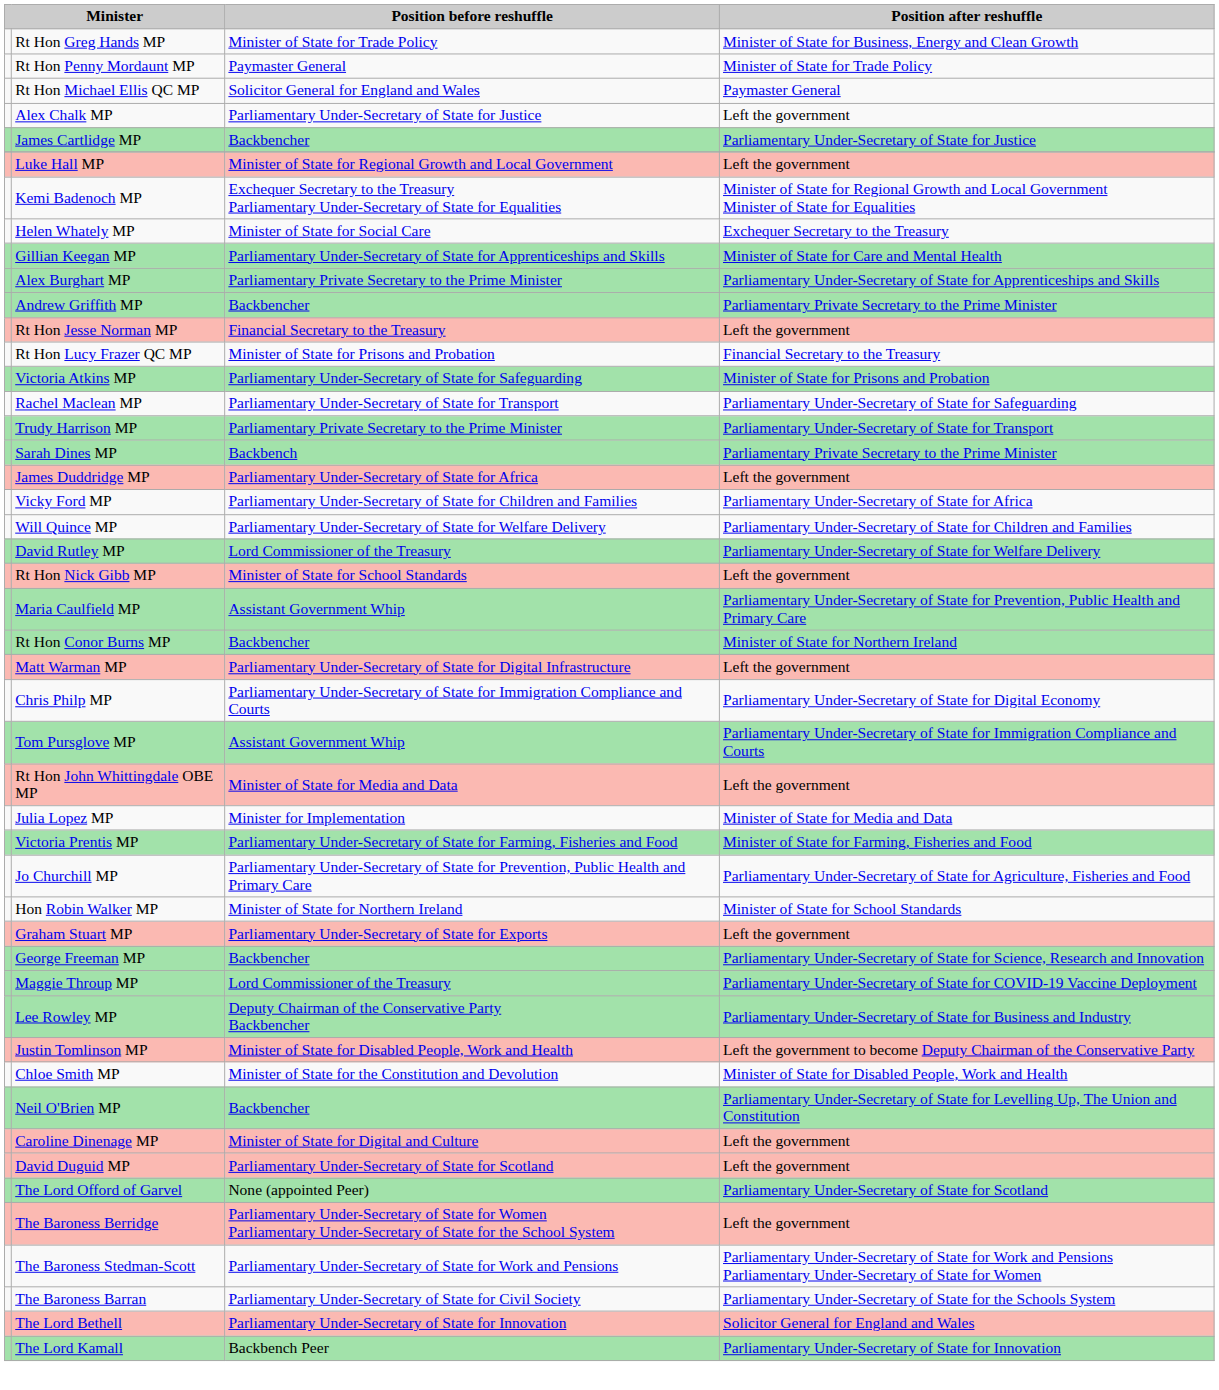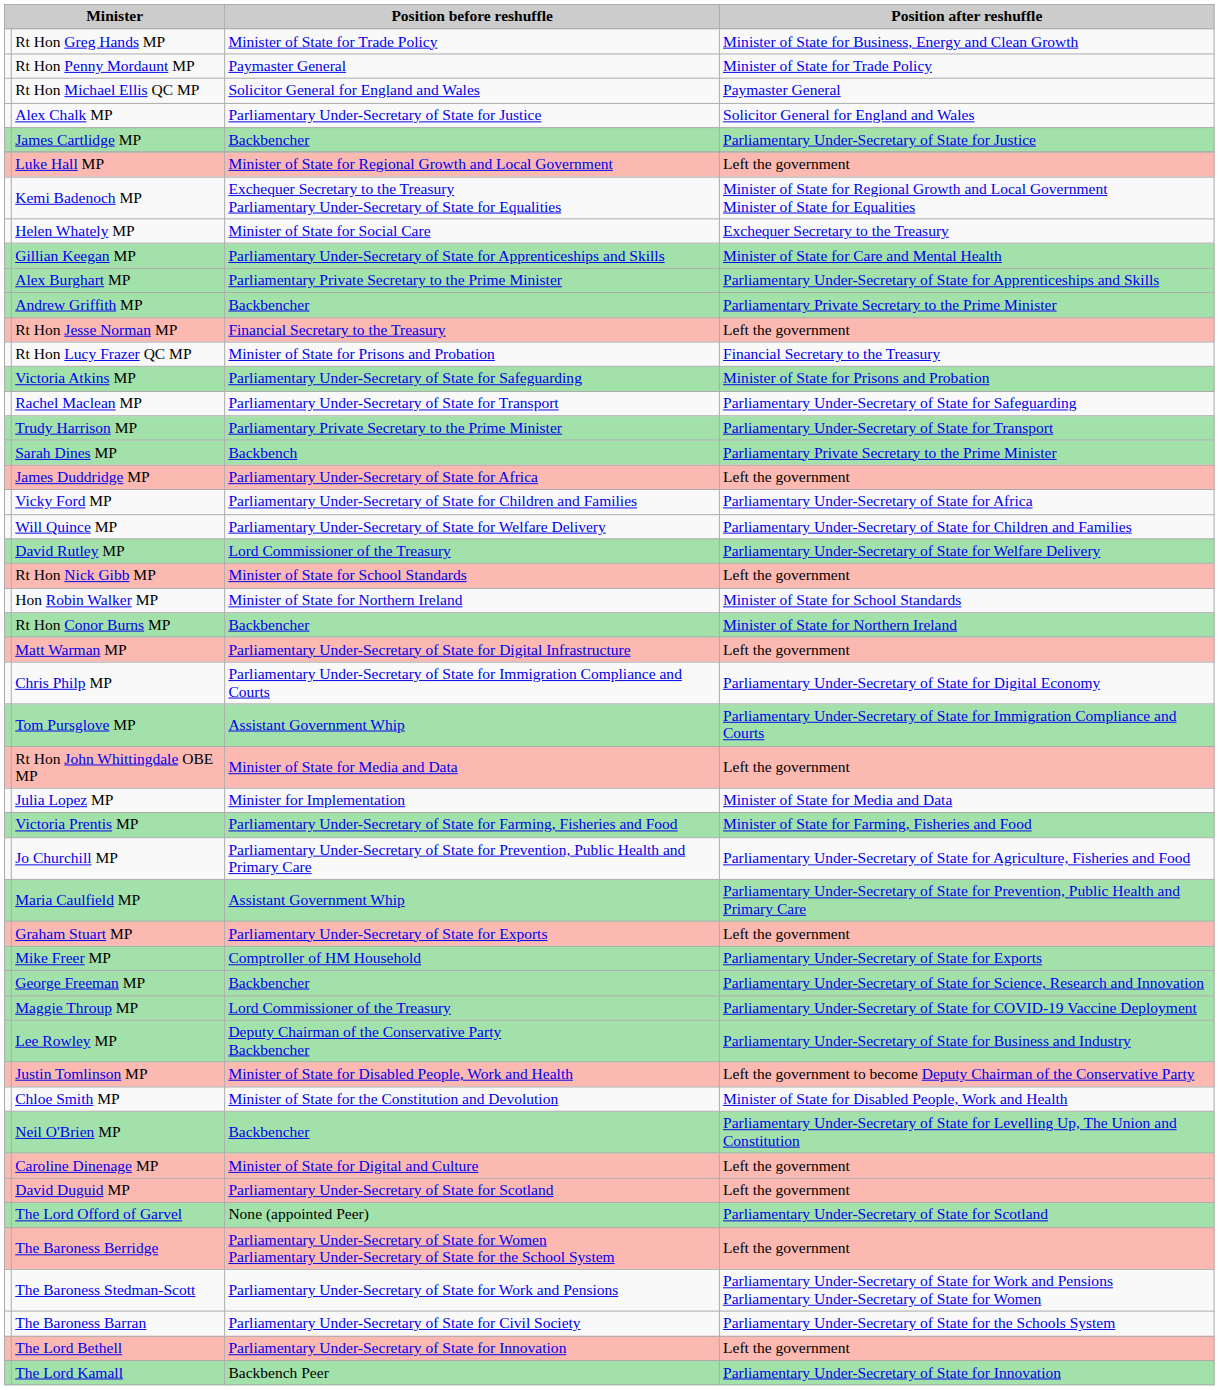 <table class="wikitable">
 <tr>
 <th colspan="2" scope="col" style="background:#ccc;">Minister</th>
 <th scope="col" style="background:#ccc;">Position before reshuffle</th>
 <th scope="col" style="background:#ccc;">Position after reshuffle</th>
 </tr>
 <tr>
 <td></td>
 <td>Rt Hon <a href='#'>Greg Hands</a> MP</td>
 <td><a href='#'>Minister of State for Trade Policy</a></td>
 <td><a href='#'>Minister of State for Business, Energy and Clean Growth</a></td>
 </tr>
 <tr>
 <td></td>
 <td>Rt Hon <a href='#'>Penny Mordaunt</a> MP</td>
 <td><a href='#'>Paymaster General</a></td>
 <td><a href='#'>Minister of State for Trade Policy</a></td>
 </tr>
 <tr>
 <td></td>
 <td>Rt Hon <a href='#'>Michael Ellis</a> QC MP</td>
 <td><a href='#'>Solicitor General for England and Wales</a></td>
 <td><a href='#'>Paymaster General</a></td>
 </tr>
 <tr>
 <td></td>
 <td><a href='#'>Alex Chalk</a> MP</td>
 <td><a href='#'>Parliamentary Under-Secretary of State for Justice</a></td>
-<td>Left the government</td>
+<td><a href='#'>Solicitor General for England and Wales</a></td>
 </tr>
 <tr style="background:#A2E2AA;" colspan="4" |>
 <td></td>
 <td><a href='#'>James Cartlidge</a> MP</td>
 <td><a href='#'>Backbencher</a></td>
 <td><a href='#'>Parliamentary Under-Secretary of State for Justice</a></td>
 </tr>
 <tr>
 </tr>
 <tr style="background:#FBB9B2;" colspan="4" |>
 <td></td>
 <td><a href='#'>Luke Hall</a> MP</td>
 <td><a href='#'>Minister of State for Regional Growth and Local Government</a></td>
 <td>Left the government</td>
 </tr>
 <tr>
 <td></td>
 <td><a href='#'>Kemi Badenoch</a> MP</td>
 <td><a href='#'>Exchequer Secretary to the Treasury</a><br><a href='#'>Parliamentary Under-Secretary of State for Equalities</a></td>
 <td><a href='#'>Minister of State for Regional Growth and Local Government</a><br><a href='#'>Minister of State for Equalities</a></td>
 </tr>
 <tr>
 <td></td>
 <td><a href='#'>Helen Whately</a> MP</td>
 <td><a href='#'>Minister of State for Social Care</a></td>
 <td><a href='#'>Exchequer Secretary to the Treasury</a></td>
 </tr>
 <tr style="background:#A2E2AA;" colspan="4" |>
 <td></td>
 <td><a href='#'>Gillian Keegan</a> MP</td>
 <td><a href='#'>Parliamentary Under-Secretary of State for Apprenticeships and Skills</a></td>
 <td><a href='#'>Minister of State for Care and Mental Health</a></td>
 </tr>
 <tr style="background:#A2E2AA;" colspan="4" |>
 <td></td>
 <td><a href='#'>Alex Burghart</a> MP</td>
 <td><a href='#'>Parliamentary Private Secretary to the Prime Minister</a></td>
 <td><a href='#'>Parliamentary Under-Secretary of State for Apprenticeships and Skills</a></td>
 </tr>
 <tr style="background:#A2E2AA;" colspan="4" |>
 <td></td>
 <td><a href='#'>Andrew Griffith</a> MP</td>
 <td><a href='#'>Backbencher</a></td>
 <td><a href='#'>Parliamentary Private Secretary to the Prime Minister</a></td>
 </tr>
 <tr style="background:#FBB9B2;" colspan="4" |>
 <td></td>
 <td>Rt Hon <a href='#'>Jesse Norman</a> MP</td>
 <td><a href='#'>Financial Secretary to the Treasury</a></td>
 <td>Left the government</td>
 </tr>
 <tr>
 <td></td>
 <td>Rt Hon <a href='#'>Lucy Frazer</a> QC MP</td>
 <td><a href='#'>Minister of State for Prisons and Probation</a></td>
 <td><a href='#'>Financial Secretary to the Treasury</a></td>
 </tr>
 <tr style="background:#A2E2AA;" colspan="4" |>
 <td></td>
 <td><a href='#'>Victoria Atkins</a> MP</td>
 <td><a href='#'>Parliamentary Under-Secretary of State for Safeguarding</a></td>
 <td><a href='#'>Minister of State for Prisons and Probation</a></td>
 </tr>
 <tr>
 <td></td>
 <td><a href='#'>Rachel Maclean</a> MP</td>
 <td><a href='#'>Parliamentary Under-Secretary of State for Transport</a></td>
 <td><a href='#'>Parliamentary Under-Secretary of State for Safeguarding</a></td>
 </tr>
 <tr style="background:#A2E2AA;" colspan="4" |>
 <td></td>
 <td><a href='#'>Trudy Harrison</a> MP</td>
 <td><a href='#'>Parliamentary Private Secretary to the Prime Minister</a></td>
 <td><a href='#'>Parliamentary Under-Secretary of State for Transport</a></td>
 </tr>
 <tr style="background:#A2E2AA;" colspan="4" |>
 <td></td>
 <td><a href='#'>Sarah Dines</a> MP</td>
 <td><a href='#'>Backbench</a></td>
 <td><a href='#'>Parliamentary Private Secretary to the Prime Minister</a></td>
 </tr>
 <tr style="background:#FBB9B2;" colspan="4" |>
 <td></td>
 <td><a href='#'>James Duddridge</a> MP</td>
 <td><a href='#'>Parliamentary Under-Secretary of State for Africa</a></td>
 <td>Left the government</td>
 </tr>
 <tr>
 <td></td>
 <td><a href='#'>Vicky Ford</a> MP</td>
 <td><a href='#'>Parliamentary Under-Secretary of State for Children and Families</a></td>
 <td><a href='#'>Parliamentary Under-Secretary of State for Africa</a></td>
 </tr>
 <tr>
 <td></td>
 <td><a href='#'>Will Quince</a> MP</td>
 <td><a href='#'>Parliamentary Under-Secretary of State for Welfare Delivery</a></td>
 <td><a href='#'>Parliamentary Under-Secretary of State for Children and Families</a></td>
 </tr>
 <tr style="background:#A2E2AA;" colspan="4" |>
 <td></td>
 <td><a href='#'>David Rutley</a> MP</td>
 <td><a href='#'>Lord Commissioner of the Treasury</a></td>
 <td><a href='#'>Parliamentary Under-Secretary of State for Welfare Delivery</a></td>
 </tr>
 <tr style="background:#FBB9B2;" colspan="4" |>
 <td></td>
 <td>Rt Hon <a href='#'>Nick Gibb</a> MP</td>
 <td><a href='#'>Minister of State for School Standards</a></td>
 <td>Left the government</td>
 </tr>
-<tr style="background:#A2E2AA;" colspan="4" |>
+<tr>
 <td></td>
-<td><a href='#'>Maria Caulfield</a> MP</td>
-<td><a href='#'>Assistant Government Whip</a></td>
-<td><a href='#'>Parliamentary Under-Secretary of State for Prevention, Public Health and Primary Care</a></td>
+<td>Hon <a href='#'>Robin Walker</a> MP</td>
+<td><a href='#'>Minister of State for Northern Ireland</a></td>
+<td><a href='#'>Minister of State for School Standards</a></td>
 </tr>
 <tr style="background:#A2E2AA;" colspan="4" |>
 <td></td>
 <td>Rt Hon <a href='#'>Conor Burns</a> MP</td>
 <td><a href='#'>Backbencher</a></td>
 <td><a href='#'>Minister of State for Northern Ireland</a></td>
 </tr>
 <tr style="background:#FBB9B2;" colspan="4" |>
 <td></td>
 <td><a href='#'>Matt Warman</a> MP</td>
 <td><a href='#'>Parliamentary Under-Secretary of State for Digital Infrastructure</a></td>
 <td>Left the government</td>
 </tr>
 <tr>
 <td></td>
 <td><a href='#'>Chris Philp</a> MP</td>
 <td><a href='#'>Parliamentary Under-Secretary of State for Immigration Compliance and Courts</a></td>
 <td><a href='#'>Parliamentary Under-Secretary of State for Digital Economy</a></td>
 </tr>
 <tr style="background:#A2E2AA;" colspan="4" |>
 <td></td>
 <td><a href='#'>Tom Pursglove</a> MP</td>
 <td><a href='#'>Assistant Government Whip</a></td>
 <td><a href='#'>Parliamentary Under-Secretary of State for Immigration Compliance and Courts</a></td>
 </tr>
 <tr style="background:#FBB9B2;" colspan="4" |>
 <td></td>
 <td>Rt Hon <a href='#'>John Whittingdale</a> OBE MP</td>
 <td><a href='#'>Minister of State for Media and Data</a></td>
 <td>Left the government</td>
 </tr>
 <tr>
 <td></td>
 <td><a href='#'>Julia Lopez</a> MP</td>
 <td><a href='#'>Minister for Implementation</a></td>
 <td><a href='#'>Minister of State for Media and Data</a></td>
 </tr>
 <tr style="background:#A2E2AA;" colspan="4" |>
 <td></td>
 <td><a href='#'>Victoria Prentis</a> MP</td>
 <td><a href='#'>Parliamentary Under-Secretary of State for Farming, Fisheries and Food</a></td>
 <td><a href='#'>Minister of State for Farming, Fisheries and Food</a></td>
 </tr>
 <tr>
 <td></td>
 <td><a href='#'>Jo Churchill</a> MP</td>
 <td><a href='#'>Parliamentary Under-Secretary of State for Prevention, Public Health and Primary Care</a></td>
 <td><a href='#'>Parliamentary Under-Secretary of State for Agriculture, Fisheries and Food</a></td>
 </tr>
-<tr>
+<tr style="background:#A2E2AA;" colspan="4" |>
 <td></td>
-<td>Hon <a href='#'>Robin Walker</a> MP</td>
-<td><a href='#'>Minister of State for Northern Ireland</a></td>
-<td><a href='#'>Minister of State for School Standards</a></td>
+<td><a href='#'>Maria Caulfield</a> MP</td>
+<td><a href='#'>Assistant Government Whip</a></td>
+<td><a href='#'>Parliamentary Under-Secretary of State for Prevention, Public Health and Primary Care</a></td>
 </tr>
 <tr style="background:#FBB9B2;" colspan="4" |>
 <td></td>
 <td><a href='#'>Graham Stuart</a> MP</td>
 <td><a href='#'>Parliamentary Under-Secretary of State for Exports</a></td>
 <td>Left the government</td>
+</tr>
+<tr style="background:#A2E2AA;" colspan="4" |>
+<td></td>
+<td><a href='#'>Mike Freer</a> MP</td>
+<td><a href='#'>Comptroller of HM Household</a></td>
+<td><a href='#'>Parliamentary Under-Secretary of State for Exports</a></td>
 </tr>
 <tr style="background:#A2E2AA;" colspan="4" |>
 <td></td>
 <td><a href='#'>George Freeman</a> MP</td>
 <td><a href='#'>Backbencher</a></td>
 <td><a href='#'>Parliamentary Under-Secretary of State for Science, Research and Innovation</a></td>
 </tr>
 <tr style="background:#A2E2AA;" colspan="4" |>
 <td></td>
 <td><a href='#'>Maggie Throup</a> MP</td>
 <td><a href='#'>Lord Commissioner of the Treasury</a></td>
 <td><a href='#'>Parliamentary Under-Secretary of State for COVID-19 Vaccine Deployment</a></td>
 </tr>
 <tr style="background:#A2E2AA;" colspan="4" |>
 <td></td>
 <td><a href='#'>Lee Rowley</a> MP</td>
 <td><a href='#'>Deputy Chairman of the Conservative Party</a><br><a href='#'>Backbencher</a></td>
 <td><a href='#'>Parliamentary Under-Secretary of State for Business and Industry</a></td>
 </tr>
 <tr style="background:#FBB9B2;" colspan="4" |>
 <td></td>
 <td><a href='#'>Justin Tomlinson</a> MP</td>
 <td><a href='#'>Minister of State for Disabled People, Work and Health</a></td>
 <td>Left the government to become <a href='#'>Deputy Chairman of the Conservative Party</a></td>
 </tr>
 <tr>
 <td></td>
 <td><a href='#'>Chloe Smith</a> MP</td>
 <td><a href='#'>Minister of State for the Constitution and Devolution</a></td>
 <td><a href='#'>Minister of State for Disabled People, Work and Health</a></td>
 </tr>
 <tr style="background:#A2E2AA;" colspan="4" |>
 <td></td>
 <td><a href='#'>Neil O'Brien</a> MP</td>
 <td><a href='#'>Backbencher</a></td>
 <td><a href='#'>Parliamentary Under-Secretary of State for Levelling Up, The Union and Constitution</a></td>
 </tr>
 <tr style="background:#FBB9B2;" colspan="4" |>
 <td></td>
 <td><a href='#'>Caroline Dinenage</a> MP</td>
 <td><a href='#'>Minister of State for Digital and Culture</a></td>
 <td>Left the government</td>
 </tr>
 <tr style="background:#FBB9B2;" colspan="4" |>
 <td></td>
 <td><a href='#'>David Duguid</a> MP</td>
 <td><a href='#'>Parliamentary Under-Secretary of State for Scotland</a></td>
 <td>Left the government</td>
 </tr>
 <tr style="background:#A2E2AA;" colspan="4" |>
 <td></td>
 <td><a href='#'>The Lord Offord of Garvel</a></td>
 <td>None (appointed Peer)</td>
 <td><a href='#'>Parliamentary Under-Secretary of State for Scotland</a></td>
 </tr>
 <tr style="background:#FBB9B2;" colspan="4" |>
 <td></td>
 <td><a href='#'>The Baroness Berridge</a></td>
 <td><a href='#'>Parliamentary Under-Secretary of State for Women</a><br><a href='#'>Parliamentary Under-Secretary of State for the School System</a></td>
 <td>Left the government</td>
 </tr>
 <tr>
 <td></td>
 <td><a href='#'>The Baroness Stedman-Scott</a></td>
 <td><a href='#'>Parliamentary Under-Secretary of State for Work and Pensions</a></td>
 <td><a href='#'>Parliamentary Under-Secretary of State for Work and Pensions</a><br><a href='#'>Parliamentary Under-Secretary of State for Women</a></td>
 </tr>
 <tr>
 <td></td>
 <td><a href='#'>The  Baroness Barran</a></td>
 <td><a href='#'>Parliamentary Under-Secretary of State for Civil Society</a></td>
 <td><a href='#'>Parliamentary Under-Secretary of State for the Schools System</a></td>
 </tr>
 <tr style="background:#FBB9B2;" colspan="4" |>
 <td></td>
 <td><a href='#'>The  Lord Bethell</a></td>
 <td><a href='#'>Parliamentary Under-Secretary of State for Innovation</a></td>
-<td><a href='#'>Solicitor General for England and Wales</a></td>
+<td>Left the government</td>
 </tr>
 <tr style="background:#A2E2AA;" colspan="4" |>
 <td></td>
 <td><a href='#'>The  Lord Kamall</a></td>
 <td>Backbench Peer</td>
 <td><a href='#'>Parliamentary Under-Secretary of State for Innovation</a></td>
 </tr>
 </table>
